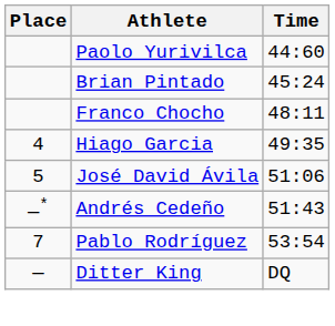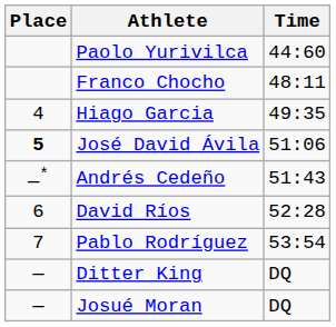 <table class=wikitable>
 <tr>
 <th>Place</th>
 <th>Athlete</th>
 <th>Time</th>
 </tr>
 <tr>
 <td align=center></td>
 <td><a href='#'>Paolo Yurivilca</a> </td>
 <td>44:60</td>
 </tr>
 <tr>
 <td align=center></td>
-<td><a href='#'>Brian Pintado</a> </td>
-<td>45:24</td>
-</tr>
-<tr>
-<td align=center></td>
 <td><a href='#'>Franco Chocho</a> </td>
 <td>48:11</td>
 </tr>
 <tr>
 <td align=center>4</td>
 <td><a href='#'>Hiago Garcia</a> </td>
 <td>49:35</td>
 </tr>
 <tr>
-<td align=center>5</td>
+<td align=center><strong>5</strong></td>
 <td><a href='#'>José David Ávila</a> </td>
 <td>51:06</td>
 </tr>
 <tr>
 <td align=center>—<sup>*</sup></td>
 <td><a href='#'>Andrés Cedeño</a> </td>
 <td>51:43</td>
+</tr>
+<tr>
+<td align=center>6</td>
+<td><a href='#'>David Ríos</a> </td>
+<td>52:28</td>
 </tr>
 <tr>
 <td align=center>7</td>
 <td><a href='#'>Pablo Rodríguez</a> </td>
 <td>53:54</td>
 </tr>
 <tr>
 <td align=center>—</td>
 <td><a href='#'>Ditter King</a> </td>
 <td>DQ</td>
 </tr>
+<tr>
+<td align=center>—</td>
+<td><a href='#'>Josué Moran</a> </td>
+<td>DQ</td>
+</tr>
 </table>
